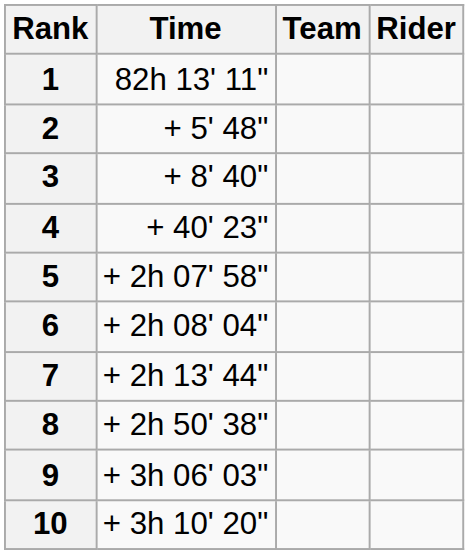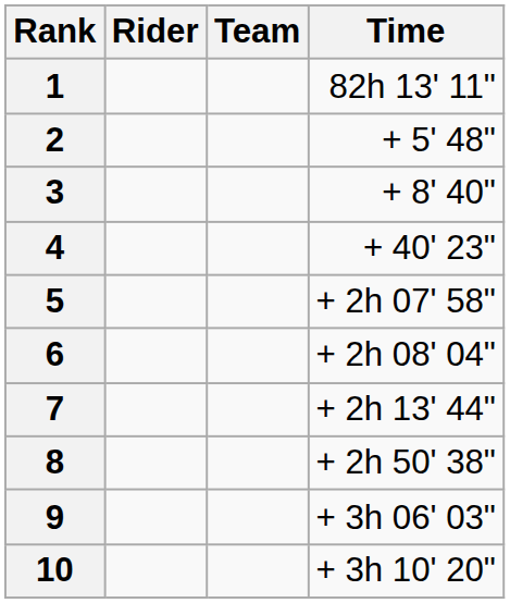 <table class="wikitable">
 <tr>
 <th scope="col">Rank</th>
+<th scope="col">Rider</th>
+<th scope="col">Team</th>
 <th scope="col">Time</th>
-<th scope="col">Team</th>
-<th scope="col">Rider</th>
 </tr>
 <tr>
 <th scope="row">1</th>
+<td> </td>
+<td></td>
 <td style="text-align:right;">82h 13' 11"</td>
-<td></td>
-<td> </td>
 </tr>
 <tr>
 <th scope="row">2</th>
-<td style="text-align:right;">+ 5' 48"</td>
 <td></td>
 <td></td>
+<td style="text-align:right;">+ 5' 48"</td>
 </tr>
 <tr>
 <th scope="row">3</th>
-<td style="text-align:right;">+ 8' 40"</td>
 <td></td>
 <td></td>
+<td style="text-align:right;">+ 8' 40"</td>
 </tr>
 <tr>
 <th scope="row">4</th>
-<td style="text-align:right;">+ 40' 23"</td>
 <td></td>
 <td></td>
+<td style="text-align:right;">+ 40' 23"</td>
 </tr>
 <tr>
 <th scope="row">5</th>
-<td style="text-align:right;">+ 2h 07' 58"</td>
 <td></td>
 <td></td>
+<td style="text-align:right;">+ 2h 07' 58"</td>
 </tr>
 <tr>
 <th scope="row">6</th>
-<td style="text-align:right;">+ 2h 08' 04"</td>
 <td></td>
 <td></td>
+<td style="text-align:right;">+ 2h 08' 04"</td>
 </tr>
 <tr>
 <th scope="row">7</th>
-<td style="text-align:right;">+ 2h 13' 44"</td>
 <td></td>
 <td></td>
+<td style="text-align:right;">+ 2h 13' 44"</td>
 </tr>
 <tr>
 <th scope="row">8</th>
-<td style="text-align:right;">+ 2h 50' 38"</td>
 <td></td>
 <td></td>
+<td style="text-align:right;">+ 2h 50' 38"</td>
 </tr>
 <tr>
 <th scope="row">9</th>
-<td style="text-align:right;">+ 3h 06' 03"</td>
 <td></td>
 <td></td>
+<td style="text-align:right;">+ 3h 06' 03"</td>
 </tr>
 <tr>
 <th scope="row">10</th>
-<td style="text-align:right;">+ 3h 10' 20"</td>
 <td></td>
 <td></td>
+<td style="text-align:right;">+ 3h 10' 20"</td>
 </tr>
 </table>
